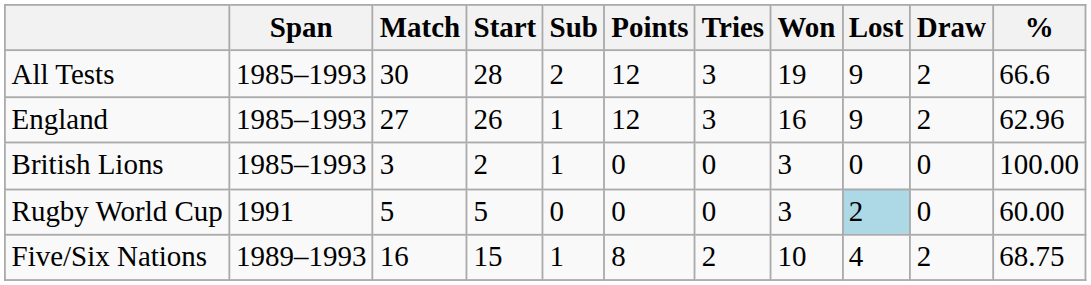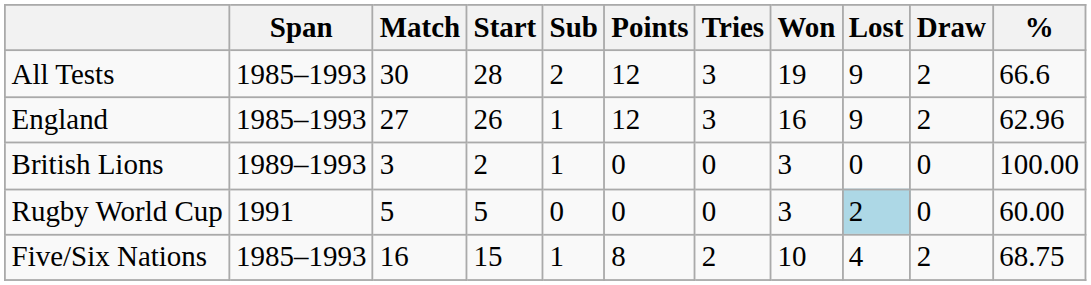 <table class="wikitable">
 <tr>
 <th></th>
 <th>Span</th>
 <th>Match</th>
 <th>Start</th>
 <th>Sub</th>
 <th>Points</th>
 <th>Tries</th>
 <th>Won</th>
 <th>Lost</th>
 <th>Draw</th>
 <th>%</th>
 </tr>
 <tr>
 <td>All Tests</td>
 <td>1985–1993</td>
 <td>30</td>
 <td>28</td>
 <td>2</td>
 <td>12</td>
 <td>3</td>
 <td>19</td>
 <td>9</td>
 <td>2</td>
 <td>66.6</td>
 </tr>
 <tr>
 <td>England</td>
 <td>1985–1993</td>
 <td>27</td>
 <td>26</td>
 <td>1</td>
 <td>12</td>
 <td>3</td>
 <td>16</td>
 <td>9</td>
 <td>2</td>
 <td>62.96</td>
 </tr>
 <tr>
 <td>British Lions</td>
-<td>1985–1993</td>
+<td>1989–1993</td>
 <td>3</td>
 <td>2</td>
 <td>1</td>
 <td>0</td>
 <td>0</td>
 <td>3</td>
 <td>0</td>
 <td>0</td>
 <td>100.00</td>
 </tr>
 <tr>
 <td>Rugby World Cup</td>
 <td>1991</td>
 <td>5</td>
 <td>5</td>
 <td>0</td>
 <td>0</td>
 <td>0</td>
 <td>3</td>
 <td style="background: lightblue;">2</td>
 <td>0</td>
 <td>60.00</td>
 </tr>
 <tr>
 <td>Five/Six Nations</td>
-<td>1989–1993</td>
+<td>1985–1993</td>
 <td>16</td>
 <td>15</td>
 <td>1</td>
 <td>8</td>
 <td>2</td>
 <td>10</td>
 <td>4</td>
 <td>2</td>
 <td>68.75</td>
 </tr>
 </table>
